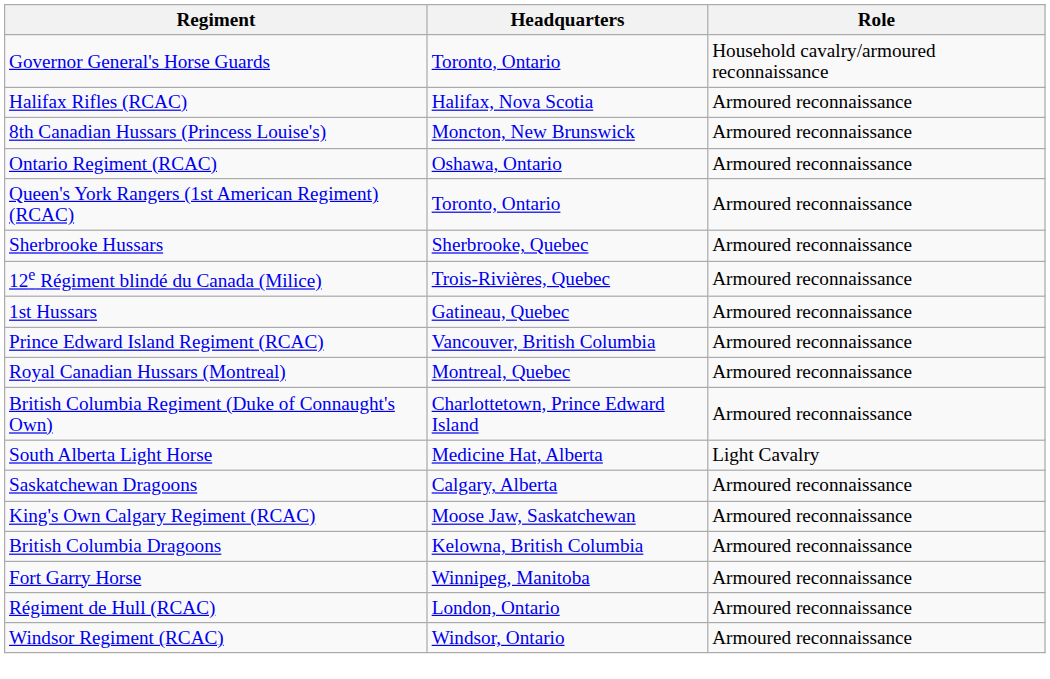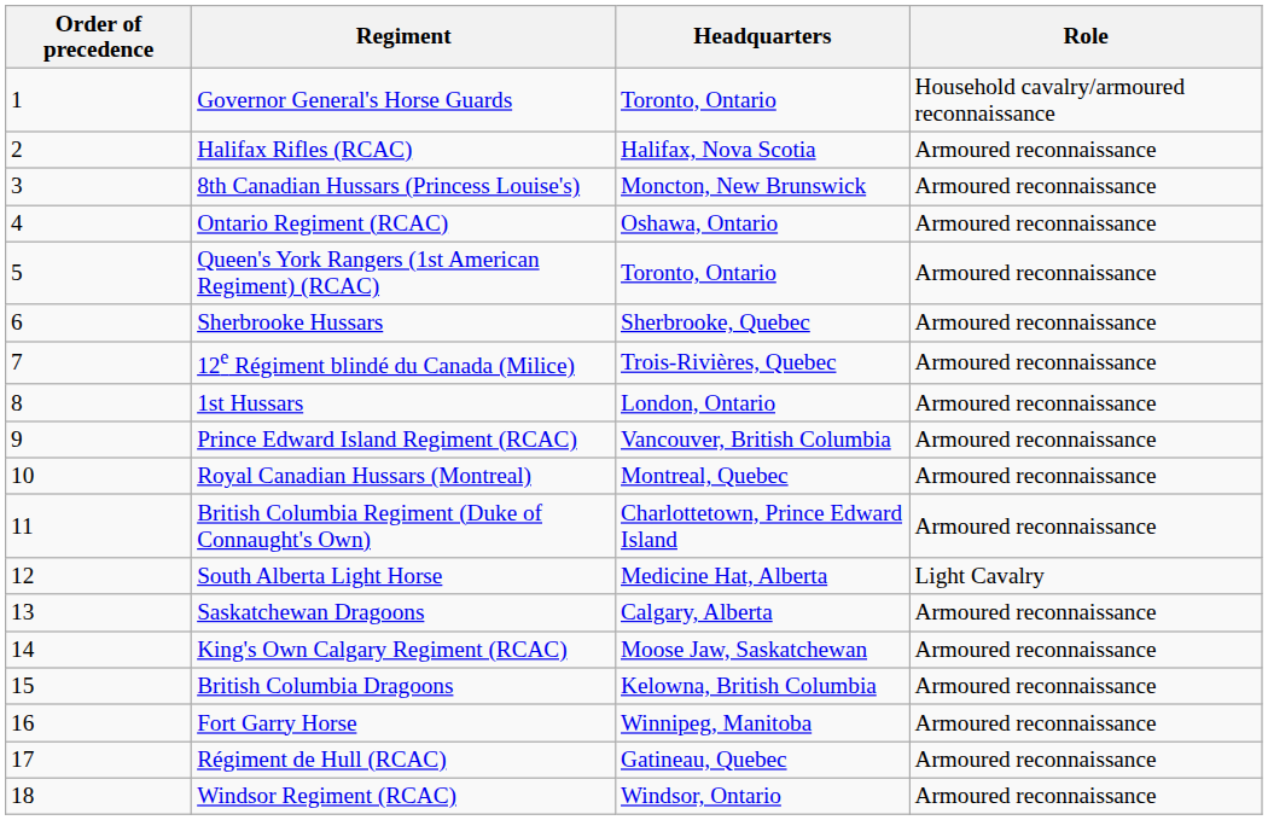 <table class="wikitable">
 <tr>
+<th scope=col>Order of precedence</th>
 <th scope=col>Regiment</th>
 <th scope=col>Headquarters</th>
 <th scope=col>Role</th>
 </tr>
 <tr>
+<td>1</td>
 <td><a href='#'>Governor General's Horse Guards</a></td>
 <td><a href='#'>Toronto, Ontario</a></td>
 <td>Household cavalry/armoured reconnaissance</td>
 </tr>
 <tr>
+<td>2</td>
 <td><a href='#'>Halifax Rifles (RCAC)</a></td>
 <td><a href='#'>Halifax, Nova Scotia</a></td>
 <td>Armoured reconnaissance</td>
 </tr>
 <tr>
+<td>3</td>
 <td><a href='#'>8th Canadian Hussars (Princess Louise's)</a></td>
 <td><a href='#'>Moncton, New Brunswick</a></td>
 <td>Armoured reconnaissance</td>
 </tr>
 <tr>
+<td>4</td>
 <td><a href='#'>Ontario Regiment (RCAC)</a></td>
 <td><a href='#'>Oshawa, Ontario</a></td>
 <td>Armoured reconnaissance</td>
 </tr>
 <tr>
+<td>5</td>
 <td><a href='#'>Queen's York Rangers (1st American Regiment) (RCAC)</a></td>
 <td><a href='#'>Toronto, Ontario</a></td>
 <td>Armoured reconnaissance</td>
 </tr>
 <tr>
+<td>6</td>
 <td><a href='#'>Sherbrooke Hussars</a></td>
 <td><a href='#'>Sherbrooke, Quebec</a></td>
 <td>Armoured reconnaissance</td>
 </tr>
 <tr>
+<td>7</td>
 <td><a href='#'>12<sup>e</sup> Régiment blindé du Canada (Milice)</a></td>
 <td><a href='#'>Trois-Rivières, Quebec</a></td>
 <td>Armoured reconnaissance</td>
 </tr>
 <tr>
+<td>8</td>
 <td><a href='#'>1st Hussars</a></td>
-<td><a href='#'>Gatineau, Quebec</a></td>
+<td><a href='#'>London, Ontario</a></td>
 <td>Armoured reconnaissance</td>
 </tr>
 <tr>
+<td>9</td>
 <td><a href='#'>Prince Edward Island Regiment (RCAC)</a></td>
 <td><a href='#'>Vancouver, British Columbia</a></td>
 <td>Armoured reconnaissance</td>
 </tr>
 <tr>
+<td>10</td>
 <td><a href='#'>Royal Canadian Hussars (Montreal)</a></td>
 <td><a href='#'>Montreal, Quebec</a></td>
 <td>Armoured reconnaissance</td>
 </tr>
 <tr>
+<td>11</td>
 <td><a href='#'>British Columbia Regiment (Duke of Connaught's Own)</a></td>
 <td><a href='#'>Charlottetown, Prince Edward Island</a></td>
 <td>Armoured reconnaissance</td>
 </tr>
 <tr>
+<td>12</td>
 <td><a href='#'>South Alberta Light Horse</a></td>
 <td><a href='#'>Medicine Hat, Alberta</a></td>
 <td>Light Cavalry</td>
 </tr>
 <tr>
+<td>13</td>
 <td><a href='#'>Saskatchewan Dragoons</a></td>
 <td><a href='#'>Calgary, Alberta</a></td>
 <td>Armoured reconnaissance</td>
 </tr>
 <tr>
+<td>14</td>
 <td><a href='#'>King's Own Calgary Regiment (RCAC)</a></td>
 <td><a href='#'>Moose Jaw, Saskatchewan</a></td>
 <td>Armoured reconnaissance</td>
 </tr>
 <tr>
+<td>15</td>
 <td><a href='#'>British Columbia Dragoons</a></td>
 <td><a href='#'>Kelowna, British Columbia</a></td>
 <td>Armoured reconnaissance</td>
 </tr>
 <tr>
+<td>16</td>
 <td><a href='#'>Fort Garry Horse</a></td>
 <td><a href='#'>Winnipeg, Manitoba</a></td>
 <td>Armoured reconnaissance</td>
 </tr>
 <tr>
+<td>17</td>
 <td><a href='#'>Régiment de Hull (RCAC)</a></td>
-<td><a href='#'>London, Ontario</a></td>
+<td><a href='#'>Gatineau, Quebec</a></td>
 <td>Armoured reconnaissance</td>
 </tr>
 <tr>
+<td>18</td>
 <td><a href='#'>Windsor Regiment (RCAC)</a></td>
 <td><a href='#'>Windsor, Ontario</a></td>
 <td>Armoured reconnaissance</td>
 </tr>
 </table>
